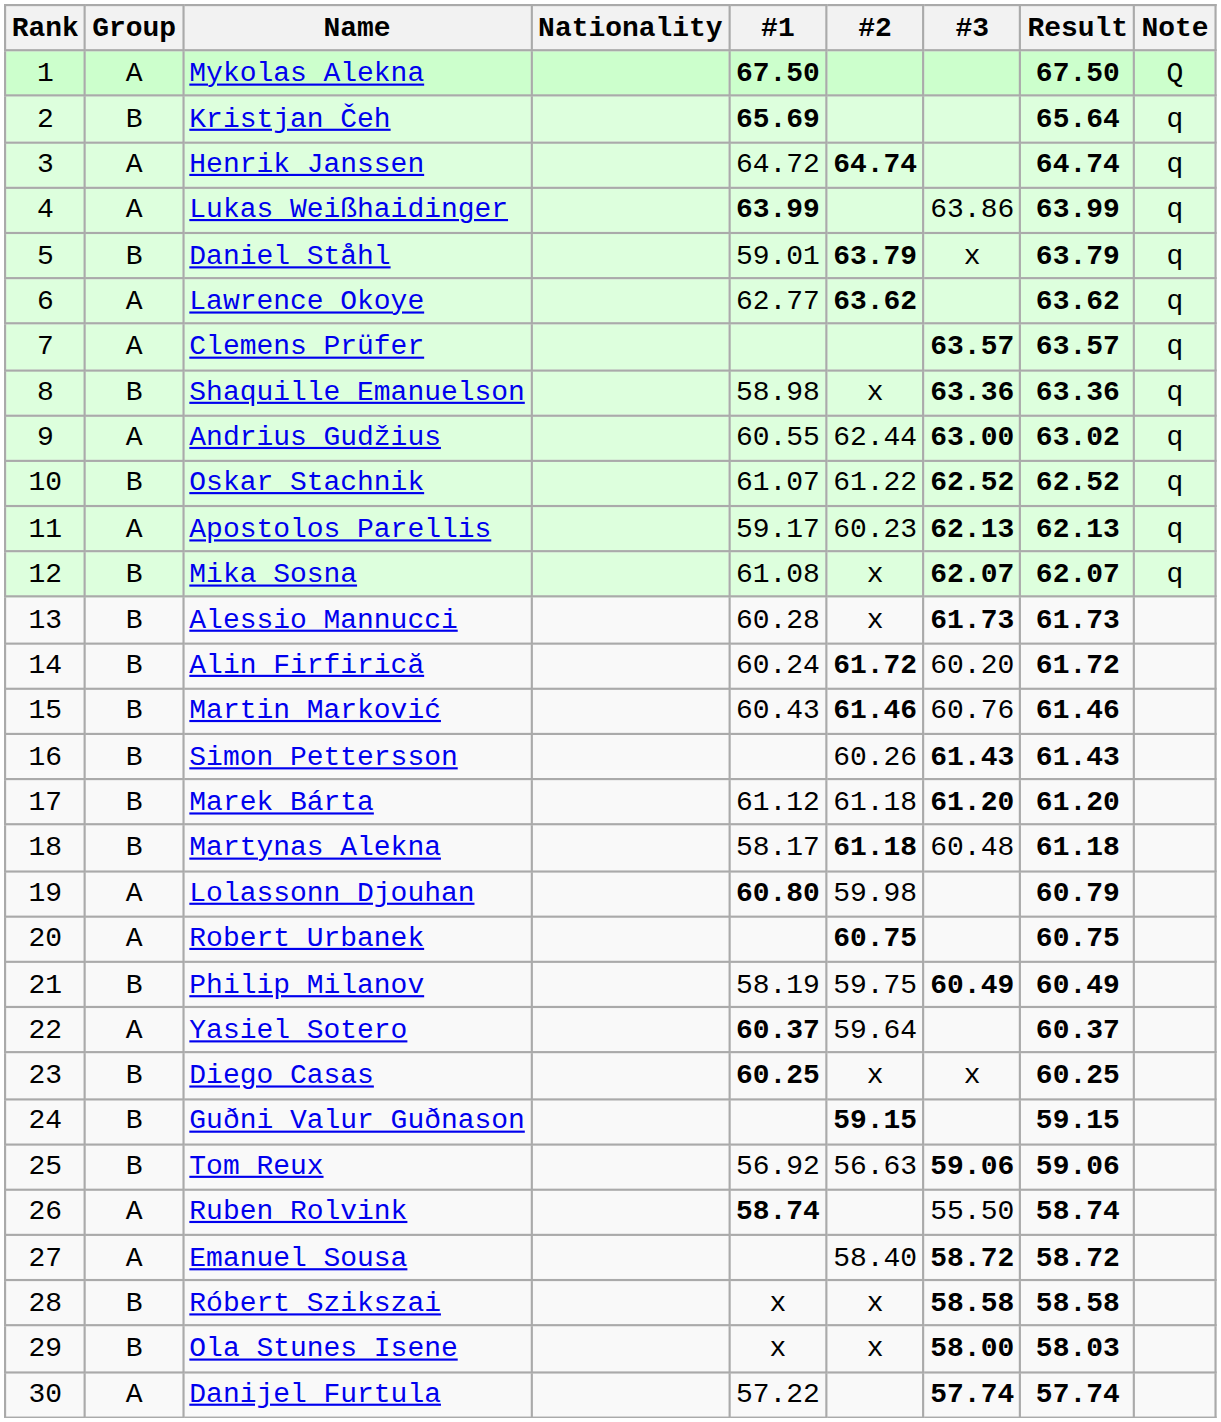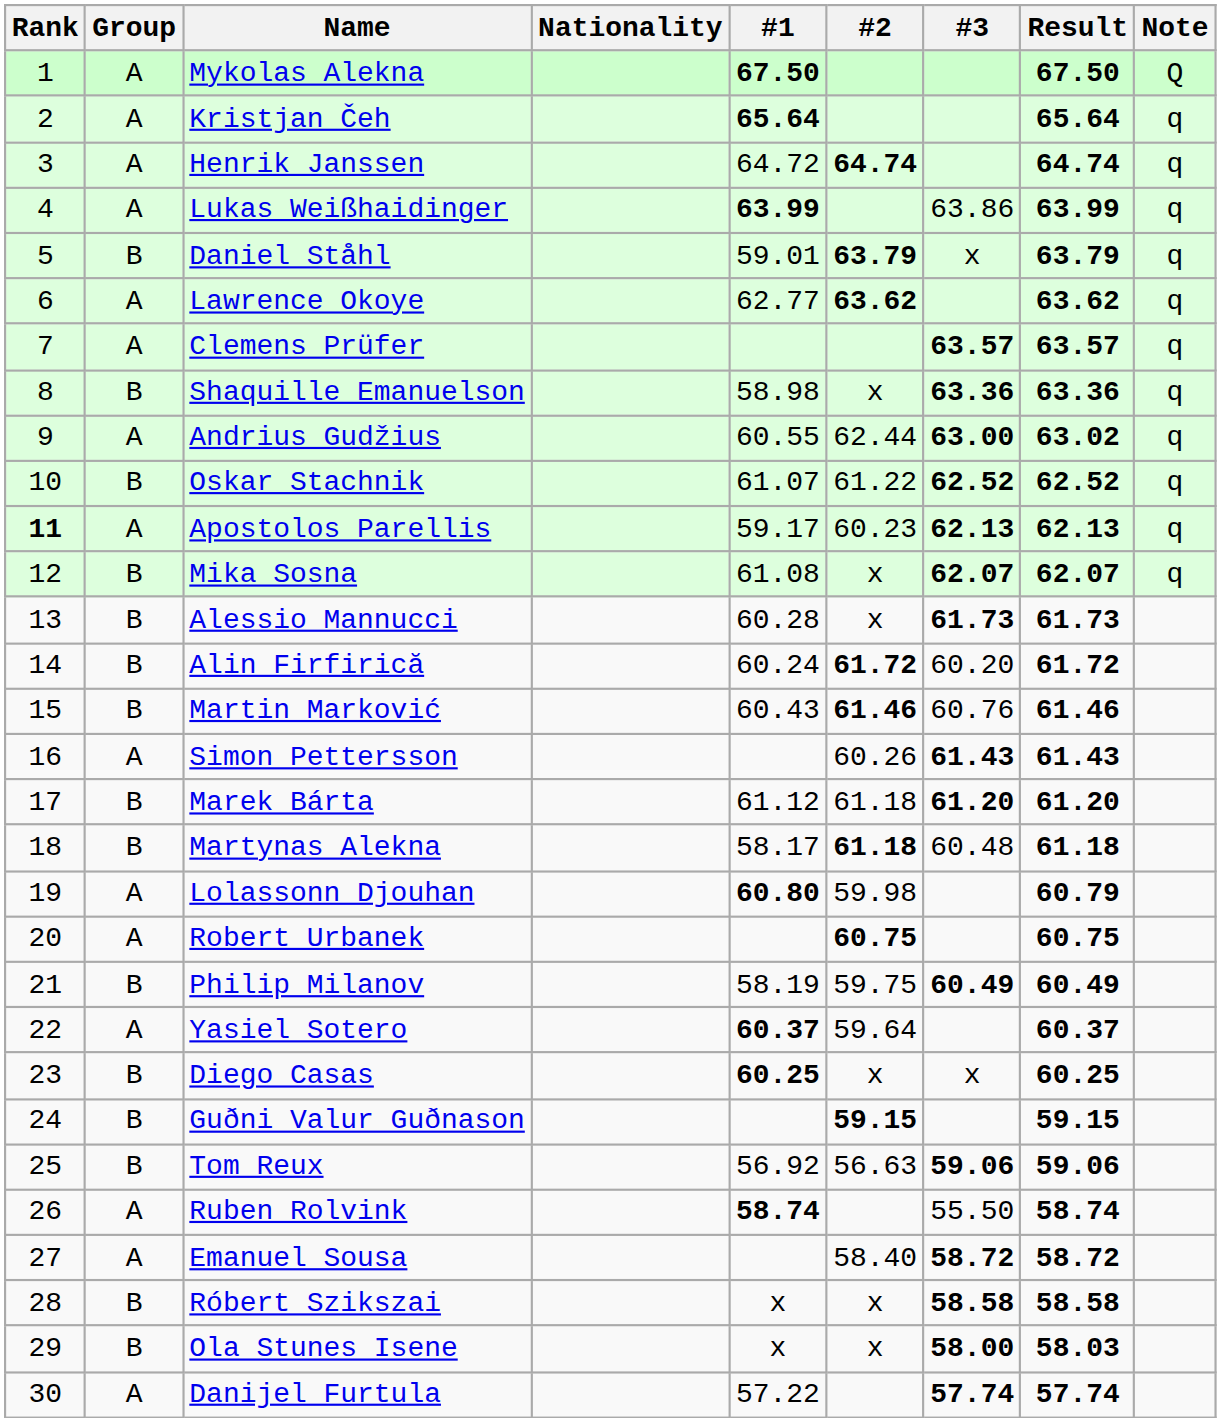 <table class="wikitable sortable" style="text-align:center">
 <tr>
 <th>Rank</th>
 <th>Group</th>
 <th>Name</th>
 <th>Nationality</th>
 <th>#1</th>
 <th>#2</th>
 <th>#3</th>
 <th>Result</th>
 <th>Note</th>
 </tr>
 <tr bgcolor=ccffcc>
 <td>1</td>
 <td>A</td>
 <td align=left><a href='#'>Mykolas Alekna</a></td>
 <td align=left></td>
 <td><strong>67.50</strong></td>
 <td></td>
 <td></td>
 <td><strong>67.50</strong></td>
 <td>Q</td>
 </tr>
 <tr bgcolor=ddffdd>
 <td>2</td>
-<td>B</td>
+<td>A</td>
 <td align=left><a href='#'>Kristjan Čeh</a></td>
 <td align=left></td>
-<td><strong>65.69</strong></td>
+<td><strong>65.64</strong></td>
 <td></td>
 <td></td>
 <td><strong>65.64</strong></td>
 <td>q</td>
 </tr>
 <tr bgcolor=ddffdd>
 <td>3</td>
 <td>A</td>
 <td align=left><a href='#'>Henrik Janssen</a></td>
 <td align=left></td>
 <td>64.72</td>
 <td><strong>64.74</strong></td>
 <td></td>
 <td><strong>64.74</strong></td>
 <td>q</td>
 </tr>
 <tr bgcolor=ddffdd>
 <td>4</td>
 <td>A</td>
 <td align=left><a href='#'>Lukas Weißhaidinger</a></td>
 <td align=left></td>
 <td><strong>63.99</strong></td>
 <td></td>
 <td>63.86</td>
 <td><strong>63.99</strong></td>
 <td>q</td>
 </tr>
 <tr bgcolor=ddffdd>
 <td>5</td>
 <td>B</td>
 <td align=left><a href='#'>Daniel Ståhl</a></td>
 <td align=left></td>
 <td>59.01</td>
 <td><strong>63.79</strong></td>
 <td>x</td>
 <td><strong>63.79</strong></td>
 <td>q</td>
 </tr>
 <tr bgcolor=ddffdd>
 <td>6</td>
 <td>A</td>
 <td align=left><a href='#'>Lawrence Okoye</a></td>
 <td align=left></td>
 <td>62.77</td>
 <td><strong>63.62</strong></td>
 <td></td>
 <td><strong>63.62</strong></td>
 <td>q</td>
 </tr>
 <tr bgcolor=ddffdd>
 <td>7</td>
 <td>A</td>
 <td align=left><a href='#'>Clemens Prüfer</a></td>
 <td align=left></td>
 <td></td>
 <td></td>
 <td><strong>63.57</strong></td>
 <td><strong>63.57</strong></td>
 <td>q</td>
 </tr>
 <tr bgcolor=ddffdd>
 <td>8</td>
 <td>B</td>
 <td align=left><a href='#'>Shaquille Emanuelson</a></td>
 <td align=left></td>
 <td>58.98</td>
 <td>x</td>
 <td><strong>63.36</strong></td>
 <td><strong>63.36</strong></td>
 <td>q</td>
 </tr>
 <tr bgcolor=ddffdd>
 <td>9</td>
 <td>A</td>
 <td align=left><a href='#'>Andrius Gudžius</a></td>
 <td align=left></td>
 <td>60.55</td>
 <td>62.44</td>
 <td><strong>63.00</strong></td>
 <td><strong>63.02</strong></td>
 <td>q</td>
 </tr>
 <tr bgcolor=ddffdd>
 <td>10</td>
 <td>B</td>
 <td align=left><a href='#'>Oskar Stachnik</a></td>
 <td align=left></td>
 <td>61.07</td>
 <td>61.22</td>
 <td><strong>62.52</strong></td>
 <td><strong>62.52</strong></td>
 <td>q</td>
 </tr>
 <tr bgcolor=ddffdd>
-<td>11</td>
+<td><strong>11</strong></td>
 <td>A</td>
 <td align=left><a href='#'>Apostolos Parellis</a></td>
 <td align=left></td>
 <td>59.17</td>
 <td>60.23</td>
 <td><strong>62.13</strong></td>
 <td><strong>62.13</strong></td>
 <td>q</td>
 </tr>
 <tr bgcolor=ddffdd>
 <td>12</td>
 <td>B</td>
 <td align=left><a href='#'>Mika Sosna</a></td>
 <td align=left></td>
 <td>61.08</td>
 <td>x</td>
 <td><strong>62.07</strong></td>
 <td><strong>62.07</strong></td>
 <td>q</td>
 </tr>
 <tr>
 <td>13</td>
 <td>B</td>
 <td align=left><a href='#'>Alessio Mannucci</a></td>
 <td align=left></td>
 <td>60.28</td>
 <td>x</td>
 <td><strong>61.73</strong></td>
 <td><strong>61.73</strong></td>
 <td></td>
 </tr>
 <tr>
 <td>14</td>
 <td>B</td>
 <td align=left><a href='#'>Alin Firfirică</a></td>
 <td align=left></td>
 <td>60.24</td>
 <td><strong>61.72</strong></td>
 <td>60.20</td>
 <td><strong>61.72</strong></td>
 <td></td>
 </tr>
 <tr>
 <td>15</td>
 <td>B</td>
 <td align=left><a href='#'>Martin Marković</a></td>
 <td align=left></td>
 <td>60.43</td>
 <td><strong>61.46</strong></td>
 <td>60.76</td>
 <td><strong>61.46</strong></td>
 <td></td>
 </tr>
 <tr>
 <td>16</td>
-<td>B</td>
+<td>A</td>
 <td align=left><a href='#'>Simon Pettersson</a></td>
 <td align=left></td>
 <td></td>
 <td>60.26</td>
 <td><strong>61.43</strong></td>
 <td><strong>61.43</strong></td>
 <td></td>
 </tr>
 <tr>
 <td>17</td>
 <td>B</td>
 <td align=left><a href='#'>Marek Bárta</a></td>
 <td align=left></td>
 <td>61.12</td>
 <td>61.18</td>
 <td><strong>61.20</strong></td>
 <td><strong>61.20</strong></td>
 <td></td>
 </tr>
 <tr>
 <td>18</td>
 <td>B</td>
 <td align=left><a href='#'>Martynas Alekna</a></td>
 <td align=left></td>
 <td>58.17</td>
 <td><strong>61.18</strong></td>
 <td>60.48</td>
 <td><strong>61.18</strong></td>
 <td></td>
 </tr>
 <tr>
 <td>19</td>
 <td>A</td>
 <td align=left><a href='#'>Lolassonn Djouhan</a></td>
 <td align=left></td>
 <td><strong>60.80</strong></td>
 <td>59.98</td>
 <td></td>
 <td><strong>60.79</strong></td>
 <td></td>
 </tr>
 <tr>
 <td>20</td>
 <td>A</td>
 <td align=left><a href='#'>Robert Urbanek</a></td>
 <td align=left></td>
 <td></td>
 <td><strong>60.75</strong></td>
 <td></td>
 <td><strong>60.75</strong></td>
 <td></td>
 </tr>
 <tr>
 <td>21</td>
 <td>B</td>
 <td align=left><a href='#'>Philip Milanov</a></td>
 <td align=left></td>
 <td>58.19</td>
 <td>59.75</td>
 <td><strong>60.49</strong></td>
 <td><strong>60.49</strong></td>
 <td></td>
 </tr>
 <tr>
 <td>22</td>
 <td>A</td>
 <td align=left><a href='#'>Yasiel Sotero</a></td>
 <td align=left></td>
 <td><strong>60.37</strong></td>
 <td>59.64</td>
 <td></td>
 <td><strong>60.37</strong></td>
 <td></td>
 </tr>
 <tr>
 <td>23</td>
 <td>B</td>
 <td align=left><a href='#'>Diego Casas</a></td>
 <td align=left></td>
 <td><strong>60.25</strong></td>
 <td>x</td>
 <td>x</td>
 <td><strong>60.25</strong></td>
 <td></td>
 </tr>
 <tr>
 <td>24</td>
 <td>B</td>
 <td align=left><a href='#'>Guðni Valur Guðnason</a></td>
 <td align=left></td>
 <td></td>
 <td><strong>59.15</strong></td>
 <td></td>
 <td><strong>59.15</strong></td>
 <td></td>
 </tr>
 <tr>
 <td>25</td>
 <td>B</td>
 <td align=left><a href='#'>Tom Reux</a></td>
 <td align=left></td>
 <td>56.92</td>
 <td>56.63</td>
 <td><strong>59.06</strong></td>
 <td><strong>59.06</strong></td>
 <td></td>
 </tr>
 <tr>
 <td>26</td>
 <td>A</td>
 <td align=left><a href='#'>Ruben Rolvink</a></td>
 <td align=left></td>
 <td><strong>58.74</strong></td>
 <td></td>
 <td>55.50</td>
 <td><strong>58.74</strong></td>
 <td></td>
 </tr>
 <tr>
 <td>27</td>
 <td>A</td>
 <td align=left><a href='#'>Emanuel Sousa</a></td>
 <td align=left></td>
 <td></td>
 <td>58.40</td>
 <td><strong>58.72</strong></td>
 <td><strong>58.72</strong></td>
 <td></td>
 </tr>
 <tr>
 <td>28</td>
 <td>B</td>
 <td align=left><a href='#'>Róbert Szikszai</a></td>
 <td align=left></td>
 <td>x</td>
 <td>x</td>
 <td><strong>58.58</strong></td>
 <td><strong>58.58</strong></td>
 <td></td>
 </tr>
 <tr>
 <td>29</td>
 <td>B</td>
 <td align=left><a href='#'>Ola Stunes Isene</a></td>
 <td align=left></td>
 <td>x</td>
 <td>x</td>
 <td><strong>58.00</strong></td>
 <td><strong>58.03</strong></td>
 <td></td>
 </tr>
 <tr>
 <td>30</td>
 <td>A</td>
 <td align=left><a href='#'>Danijel Furtula</a></td>
 <td align=left></td>
 <td>57.22</td>
 <td></td>
 <td><strong>57.74</strong></td>
 <td><strong>57.74</strong></td>
 <td></td>
 </tr>
 </table>
